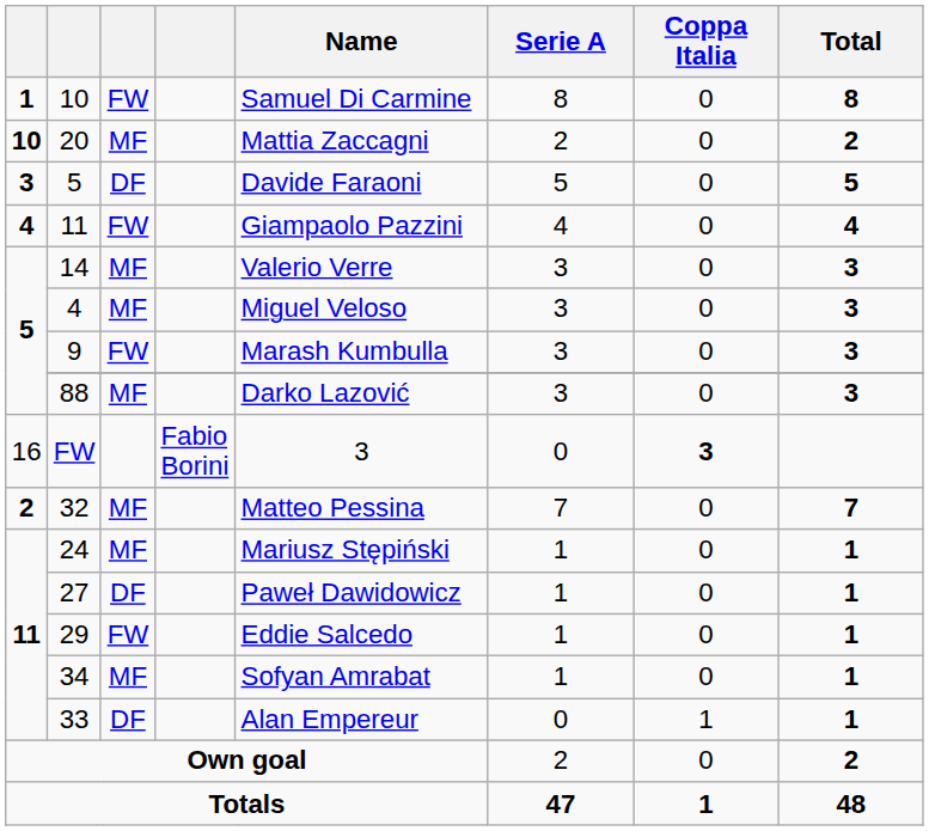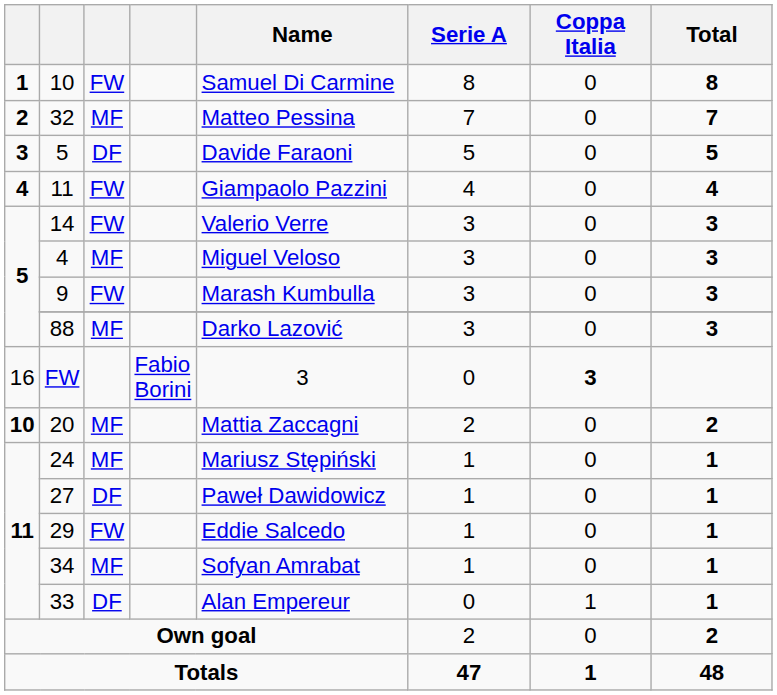 <table class="wikitable" style="text-align:center">
 <tr>
 <th width=15></th>
 <th width=15></th>
 <th width=15></th>
 <th width=15></th>
 <th width=145>Name</th>
 <th width=80><strong><a href='#'>Serie A</a></strong></th>
 <th width=80><strong><a href='#'>Coppa Italia</a></strong></th>
 <th width=80>Total</th>
 </tr>
 <tr>
 <td><strong>1</strong></td>
 <td>10</td>
 <td><a href='#'>FW</a></td>
 <td></td>
 <td align=left><a href='#'>Samuel Di Carmine</a></td>
 <td>8</td>
 <td>0</td>
 <td><strong>8</strong></td>
 </tr>
 <tr>
-<td><strong>10</strong></td>
-<td>20</td>
+<td><strong>2</strong></td>
+<td>32</td>
 <td><a href='#'>MF</a></td>
 <td></td>
-<td align=left><a href='#'>Mattia Zaccagni</a></td>
-<td>2</td>
+<td align=left><a href='#'>Matteo Pessina</a></td>
+<td>7</td>
 <td>0</td>
-<td><strong>2</strong></td>
+<td><strong>7</strong></td>
 </tr>
 <tr>
 <td><strong>3</strong></td>
 <td>5</td>
 <td><a href='#'>DF</a></td>
 <td></td>
 <td align=left><a href='#'>Davide Faraoni</a></td>
 <td>5</td>
 <td>0</td>
 <td><strong>5</strong></td>
 </tr>
 <tr>
 <td><strong>4</strong></td>
 <td>11</td>
 <td><a href='#'>FW</a></td>
 <td></td>
 <td align=left><a href='#'>Giampaolo Pazzini</a></td>
 <td>4</td>
 <td>0</td>
 <td><strong>4</strong></td>
 </tr>
 <tr>
 <td rowspan=5><strong>5</strong></td>
 <td>14</td>
-<td><a href='#'>MF</a></td>
+<td><a href='#'>FW</a></td>
 <td></td>
 <td align=left><a href='#'>Valerio Verre</a></td>
 <td>3</td>
 <td>0</td>
 <td><strong>3</strong></td>
 </tr>
 <tr>
 <td>4</td>
 <td><a href='#'>MF</a></td>
 <td></td>
 <td align=left><a href='#'>Miguel Veloso</a></td>
 <td>3</td>
 <td>0</td>
 <td><strong>3</strong></td>
 </tr>
 <tr>
 <td>9</td>
 <td><a href='#'>FW</a></td>
 <td></td>
 <td align=left><a href='#'>Marash Kumbulla</a></td>
 <td>3</td>
 <td>0</td>
 <td><strong>3</strong></td>
 </tr>
 <tr>
 </tr>
 <tr>
 <td>88</td>
 <td><a href='#'>MF</a></td>
 <td></td>
 <td align=left><a href='#'>Darko Lazović</a></td>
 <td>3</td>
 <td>0</td>
 <td><strong>3</strong></td>
 </tr>
 <tr>
 <td>16</td>
 <td><a href='#'>FW</a></td>
 <td></td>
 <td align=left><a href='#'>Fabio Borini</a></td>
 <td>3</td>
 <td>0</td>
 <td><strong>3</strong></td>
 </tr>
 <tr>
-<td><strong>2</strong></td>
-<td>32</td>
+<td><strong>10</strong></td>
+<td>20</td>
 <td><a href='#'>MF</a></td>
 <td></td>
-<td align=left><a href='#'>Matteo Pessina</a></td>
-<td>7</td>
+<td align=left><a href='#'>Mattia Zaccagni</a></td>
+<td>2</td>
 <td>0</td>
-<td><strong>7</strong></td>
+<td><strong>2</strong></td>
 </tr>
 <tr>
 <td rowspan=5><strong>11</strong></td>
 <td>24</td>
 <td><a href='#'>MF</a></td>
 <td></td>
 <td align=left><a href='#'>Mariusz Stępiński</a></td>
 <td>1</td>
 <td>0</td>
 <td><strong>1</strong></td>
 </tr>
 <tr>
 <td>27</td>
 <td><a href='#'>DF</a></td>
 <td></td>
 <td align=left><a href='#'>Paweł Dawidowicz</a></td>
 <td>1</td>
 <td>0</td>
 <td><strong>1</strong></td>
 </tr>
 <tr>
 <td>29</td>
 <td><a href='#'>FW</a></td>
 <td></td>
 <td align=left><a href='#'>Eddie Salcedo</a></td>
 <td>1</td>
 <td>0</td>
 <td><strong>1</strong></td>
 </tr>
 <tr>
 <td>34</td>
 <td><a href='#'>MF</a></td>
 <td></td>
 <td align=left><a href='#'>Sofyan Amrabat</a></td>
 <td>1</td>
 <td>0</td>
 <td><strong>1</strong></td>
 </tr>
 <tr>
 <td>33</td>
 <td><a href='#'>DF</a></td>
 <td></td>
 <td align=left><a href='#'>Alan Empereur</a></td>
 <td>0</td>
 <td>1</td>
 <td><strong>1</strong></td>
 </tr>
 <tr>
 <td colspan=5><strong>Own goal</strong></td>
 <td>2</td>
 <td>0</td>
 <td><strong>2</strong></td>
 </tr>
 <tr>
 <td colspan=5><strong>Totals</strong></td>
 <td><strong>47</strong></td>
 <td><strong>1</strong></td>
 <td><strong>48</strong></td>
 </tr>
 </table>
